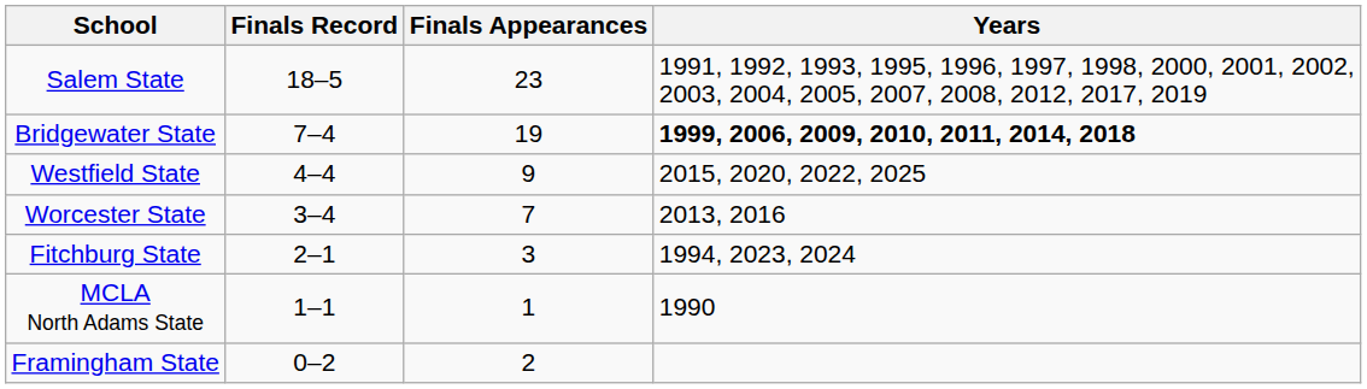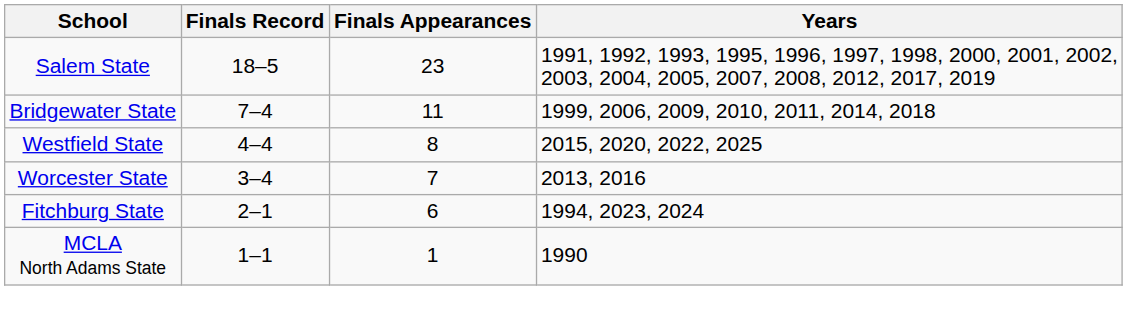 <table class="wikitable sortable" style="text-align:center;">
 <tr>
 <th>School</th>
 <th>Finals Record</th>
 <th>Finals Appearances</th>
 <th class=unsortable>Years</th>
 </tr>
 <tr>
 <td><a href='#'>Salem State</a></td>
 <td>18–5</td>
 <td>23</td>
 <td align=left>1991, 1992, 1993, 1995, 1996, 1997, 1998, 2000, 2001, 2002,<br> 2003, 2004, 2005, 2007, 2008, 2012, 2017, 2019</td>
 </tr>
 <tr>
 <td><a href='#'>Bridgewater State</a></td>
 <td>7–4</td>
-<td>19</td>
-<td align=left><strong>1999, 2006, 2009, 2010, 2011, 2014, 2018</strong></td>
+<td>11</td>
+<td align=left>1999, 2006, 2009, 2010, 2011, 2014, 2018</td>
 </tr>
 <tr>
 <td><a href='#'>Westfield State</a></td>
 <td>4–4</td>
-<td>9</td>
+<td>8</td>
 <td align=left>2015, 2020, 2022, 2025</td>
 </tr>
 <tr>
 <td><a href='#'>Worcester State</a></td>
 <td>3–4</td>
 <td>7</td>
 <td align=left>2013, 2016</td>
 </tr>
 <tr>
 <td><a href='#'>Fitchburg State</a></td>
 <td>2–1</td>
-<td>3</td>
+<td>6</td>
 <td align=left>1994, 2023, 2024</td>
 </tr>
 <tr>
 <td><a href='#'>MCLA</a><br><small>North Adams State</small></td>
 <td>1–1</td>
 <td>1</td>
 <td align=left>1990</td>
 </tr>
-<tr>
-<td><a href='#'>Framingham State</a></td>
-<td>0–2</td>
-<td>2</td>
-<td align=left></td>
-</tr>
 </table>
